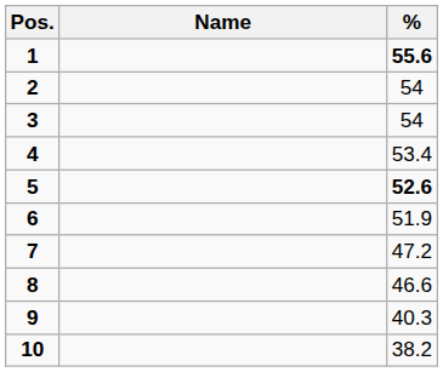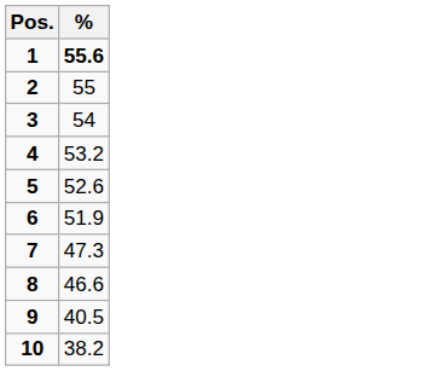 <table class="wikitable" style="text-align:center; font-size:90%;">
 <tr>
 <th width=30px>Pos.</th>
-<th width=220px>Name</th>
 <th width=20px>%</th>
 </tr>
 <tr>
 <td><strong>1</strong></td>
-<td align=left><strong></strong></td>
 <td><strong>55.6</strong></td>
 </tr>
 <tr>
 <td><strong>2</strong></td>
-<td align=left></td>
-<td>54</td>
+<td>55</td>
 </tr>
 <tr>
 <td><strong>3</strong></td>
-<td align=left></td>
 <td>54</td>
 </tr>
 <tr>
 <td><strong>4</strong></td>
-<td align=left></td>
-<td>53.4</td>
+<td>53.2</td>
 </tr>
 <tr>
 <td><strong>5</strong></td>
-<td align=left></td>
-<td><strong>52.6</strong></td>
+<td>52.6</td>
 </tr>
 <tr>
 <td><strong>6</strong></td>
-<td align=left></td>
 <td>51.9</td>
 </tr>
 <tr>
 <td><strong>7</strong></td>
-<td align=left></td>
-<td>47.2</td>
+<td>47.3</td>
 </tr>
 <tr>
 <td><strong>8</strong></td>
-<td align=left></td>
 <td>46.6</td>
 </tr>
 <tr>
 <td><strong>9</strong></td>
-<td align=left></td>
-<td>40.3</td>
+<td>40.5</td>
 </tr>
 <tr>
 <td><strong>10</strong></td>
-<td align=left></td>
 <td>38.2</td>
 </tr>
 </table>
